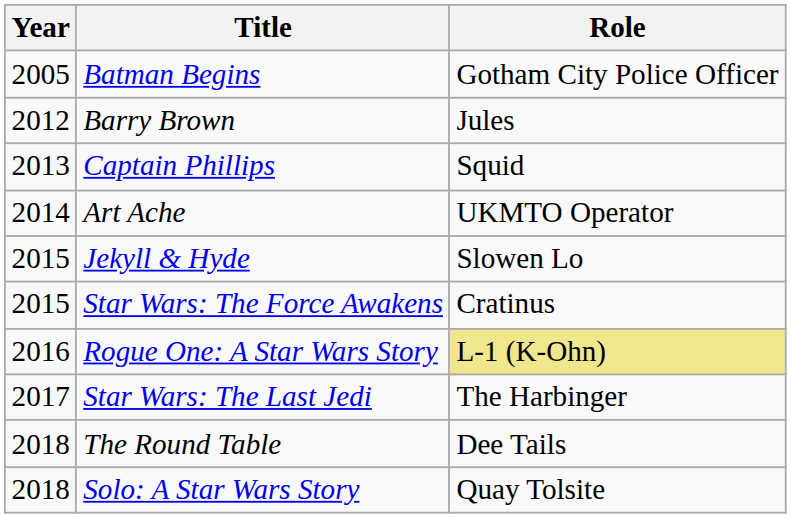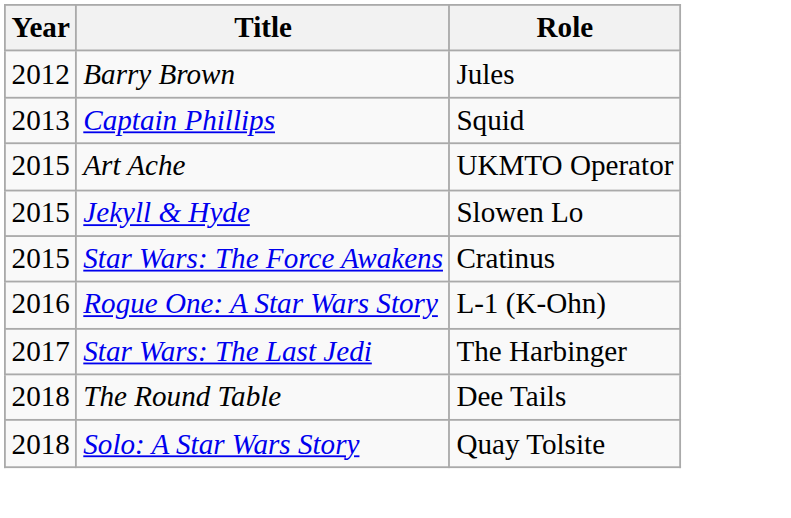 <table class="wikitable">
 <tr>
 <th>Year</th>
 <th>Title</th>
 <th>Role</th>
-</tr>
-<tr>
-<td>2005</td>
-<td><em><a href='#'>Batman Begins</a></em></td>
-<td>Gotham City Police Officer</td>
 </tr>
 <tr>
 <td>2012</td>
 <td><em>Barry Brown</em></td>
 <td>Jules</td>
 </tr>
 <tr>
 <td>2013</td>
 <td><em><a href='#'>Captain Phillips</a></em></td>
 <td>Squid</td>
 </tr>
 <tr>
-<td>2014</td>
+<td>2015</td>
 <td><em>Art Ache</em></td>
 <td>UKMTO Operator</td>
 </tr>
 <tr>
 <td>2015</td>
 <td><em><a href='#'>Jekyll & Hyde</a></em></td>
 <td>Slowen Lo</td>
 </tr>
 <tr>
 <td>2015</td>
 <td><em><a href='#'>Star Wars: The Force Awakens</a></em></td>
 <td>Cratinus</td>
 </tr>
 <tr>
 <td>2016</td>
 <td><em><a href='#'>Rogue One: A Star Wars Story</a></em></td>
-<td style="background: khaki;">L-1 (K-Ohn)</td>
+<td>L-1 (K-Ohn)</td>
 </tr>
 <tr>
 <td>2017</td>
 <td><em><a href='#'>Star Wars: The Last Jedi</a></em></td>
 <td>The Harbinger</td>
 </tr>
 <tr>
 <td>2018</td>
 <td><em>The Round Table</em></td>
 <td>Dee Tails</td>
 </tr>
 <tr>
 <td>2018</td>
 <td><em><a href='#'>Solo: A Star Wars Story</a></em></td>
 <td>Quay Tolsite</td>
 </tr>
 </table>
